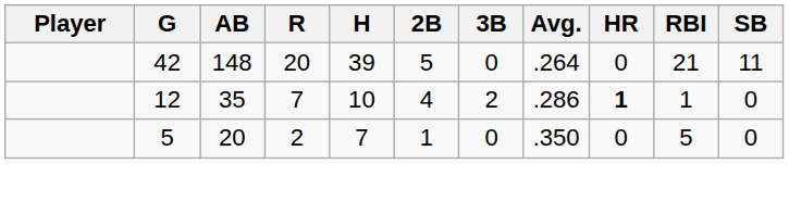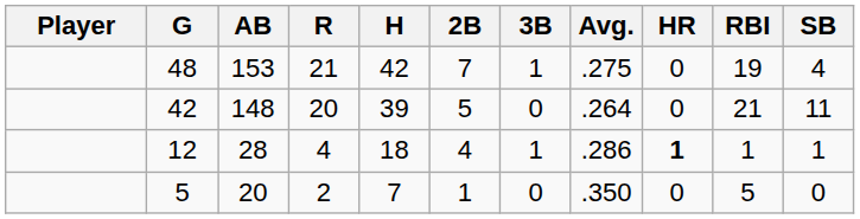 <table class="wikitable">
 <tr>
 <th bgcolor="#DDDDFF" width="16%">Player</th>
 <th bgcolor="#DDDDFF" width="8%">G</th>
 <th bgcolor="#DDDDFF" width="8%">AB</th>
 <th bgcolor="#DDDDFF" width="8%">R</th>
 <th bgcolor="#DDDDFF" width="8%">H</th>
 <th bgcolor="#DDDDFF" width="8%">2B</th>
 <th bgcolor="#DDDDFF" width="8%">3B</th>
 <th bgcolor="#DDDDFF" width="8%">Avg.</th>
 <th bgcolor="#DDDDFF" width="8%">HR</th>
 <th bgcolor="#DDDDFF" width="8%">RBI</th>
 <th bgcolor="#DDDDFF" width="8%">SB</th>
+</tr>
+<tr align="center">
+<td></td>
+<td>48</td>
+<td>153</td>
+<td>21</td>
+<td>42</td>
+<td>7</td>
+<td>1</td>
+<td>.275</td>
+<td>0</td>
+<td>19</td>
+<td>4</td>
 </tr>
 <tr align="center">
 <td></td>
 <td>42</td>
 <td>148</td>
 <td>20</td>
 <td>39</td>
 <td>5</td>
 <td>0</td>
 <td>.264</td>
 <td>0</td>
 <td>21</td>
 <td>11</td>
 </tr>
 <tr align="center">
 <td></td>
 <td>12</td>
-<td>35</td>
-<td>7</td>
-<td>10</td>
+<td>28</td>
 <td>4</td>
-<td>2</td>
+<td>18</td>
+<td>4</td>
+<td>1</td>
 <td>.286</td>
 <td><strong>1</strong></td>
 <td>1</td>
-<td>0</td>
+<td>1</td>
 </tr>
 <tr align="center">
 <td></td>
 <td>5</td>
 <td>20</td>
 <td>2</td>
 <td>7</td>
 <td>1</td>
 <td>0</td>
 <td>.350</td>
 <td>0</td>
 <td>5</td>
 <td>0</td>
 </tr>
 </table>
